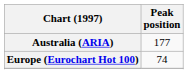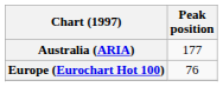 <table class="wikitable sortable plainrowheaders" style="text-align:center">
 <tr>
 <th>Chart (1997)</th>
 <th>Peak<br>position</th>
 </tr>
 <tr>
 <th scope="row">Australia (<a href='#'>ARIA</a>)</th>
 <td align="center">177</td>
 </tr>
 <tr>
 <th scope="row">Europe (<a href='#'>Eurochart Hot 100</a>)</th>
-<td>74</td>
+<td>76</td>
 </tr>
 <tr>
 </tr>
 <tr>
 </tr>
 <tr>
 </tr>
 <tr>
 </tr>
 <tr>
 </tr>
 <tr>
 </tr>
 <tr>
 </tr>
 <tr>
 </tr>
 <tr>
 </tr>
 </table>
